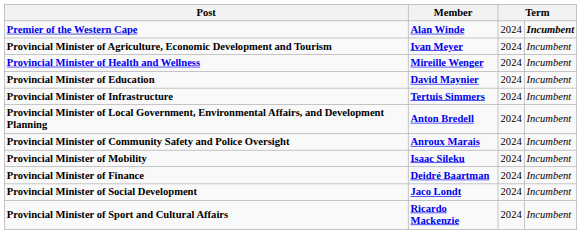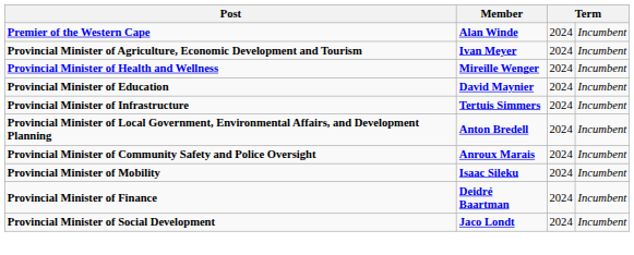 <table class="wikitable">
 <tr>
 <th>Post</th>
 <th>Member</th>
 <th colspan="2">Term</th>
 </tr>
 <tr>
 <td><strong><a href='#'>Premier of the Western Cape</a></strong></td>
 <td><strong><a href='#'>Alan Winde</a></strong></td>
 <td>2024</td>
-<td><strong><em>Incumbent</em></strong></td>
+<td><em>Incumbent</em></td>
 </tr>
 <tr>
 <td><strong>Provincial Minister of Agriculture, Economic Development and Tourism</strong></td>
 <td><strong><a href='#'>Ivan Meyer</a></strong></td>
 <td>2024</td>
 <td><em>Incumbent</em></td>
 </tr>
 <tr>
 <td><a href='#'><strong>Provincial Minister of Health and Wellness</strong></a></td>
 <td><strong><a href='#'>Mireille Wenger</a></strong></td>
 <td>2024</td>
 <td><em>Incumbent</em></td>
 </tr>
 <tr>
 <td><strong>Provincial Minister of Education</strong></td>
 <td><strong><a href='#'>David Maynier</a></strong></td>
 <td>2024</td>
 <td><em>Incumbent</em></td>
 </tr>
 <tr>
 <td><strong>Provincial Minister of Infrastructure</strong></td>
 <td><strong><a href='#'>Tertuis Simmers</a></strong></td>
 <td>2024</td>
 <td><em>Incumbent</em></td>
 </tr>
 <tr>
 <td><strong>Provincial Minister of Local Government, Environmental Affairs, and Development Planning</strong></td>
 <td><strong><a href='#'>Anton Bredell</a></strong></td>
 <td>2024</td>
 <td><em>Incumbent</em></td>
 </tr>
 <tr>
 <td><strong>Provincial Minister of Community Safety and Police Oversight</strong></td>
 <td><strong><a href='#'>Anroux Marais</a></strong></td>
 <td>2024</td>
 <td><em>Incumbent</em></td>
 </tr>
 <tr>
 <td><strong>Provincial Minister of Mobility</strong></td>
 <td><strong><a href='#'>Isaac Sileku</a></strong></td>
 <td>2024</td>
 <td><em>Incumbent</em></td>
 </tr>
 <tr>
 <td><strong>Provincial Minister of Finance</strong></td>
 <td><strong><a href='#'>Deidré Baartman</a></strong></td>
 <td>2024</td>
 <td><em>Incumbent</em></td>
 </tr>
 <tr>
 <td><strong>Provincial Minister of Social Development</strong></td>
 <td><strong><a href='#'>Jaco Londt</a></strong></td>
 <td>2024</td>
 <td><em>Incumbent</em></td>
 </tr>
-<tr>
-<td><strong>Provincial Minister of Sport and Cultural Affairs</strong></td>
-<td><strong><a href='#'>Ricardo Mackenzie</a></strong></td>
-<td>2024</td>
-<td><em>Incumbent</em></td>
-</tr>
 </table>
